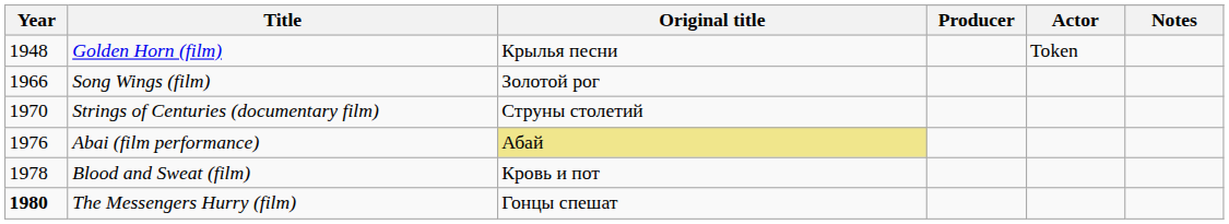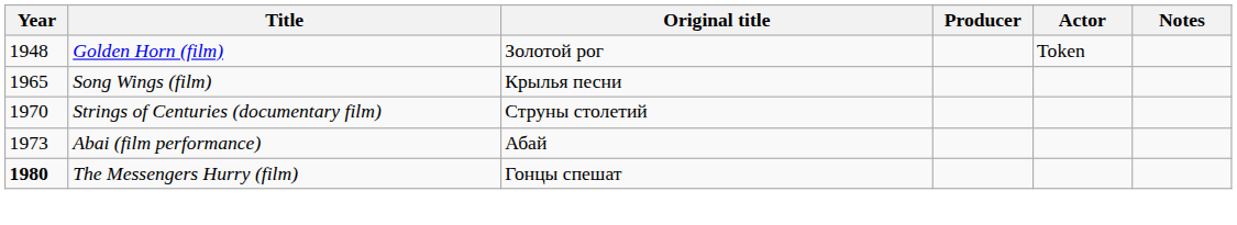 <table class="wikitable" style="margin-right: 0;">
 <tr>
 <th rowspan="2" width="45">Year</th>
 <th rowspan="2" width="350">Title</th>
 <th rowspan="2" width="350">Original title</th>
 </tr>
 <tr>
 <th width="75">Producer</th>
 <th width="75">Actor</th>
 <th width="75">Notes</th>
 </tr>
 <tr>
 <td>1948</td>
 <td><em><a href='#'>Golden Horn (film)</a></em></td>
-<td>Крылья песни</td>
+<td>Золотой рог</td>
 <td></td>
 <td>Token</td>
 <td></td>
 </tr>
 <tr>
-<td>1966</td>
+<td>1965</td>
 <td><em>Song Wings (film)</em></td>
-<td>Золотой рог</td>
+<td>Крылья песни</td>
 <td></td>
 <td></td>
 <td></td>
 </tr>
 <tr>
 <td>1970</td>
 <td><em>Strings of Centuries (documentary film)</em></td>
 <td>Струны столетий</td>
 <td></td>
 <td></td>
 <td></td>
 </tr>
 <tr>
-<td>1976</td>
+<td>1973</td>
 <td><em>Abai (film performance)</em></td>
-<td style="background: khaki;">Абай</td>
-<td></td>
-<td></td>
-<td></td>
-</tr>
-<tr>
-<td>1978</td>
-<td><em>Blood and Sweat (film)</em></td>
-<td>Кровь и пот</td>
+<td>Абай</td>
 <td></td>
 <td></td>
 <td></td>
 </tr>
 <tr>
 <td><strong>1980</strong></td>
 <td><em>The Messengers Hurry (film)</em></td>
 <td>Гонцы спешат</td>
 <td></td>
 <td></td>
 <td></td>
 </tr>
 </table>
